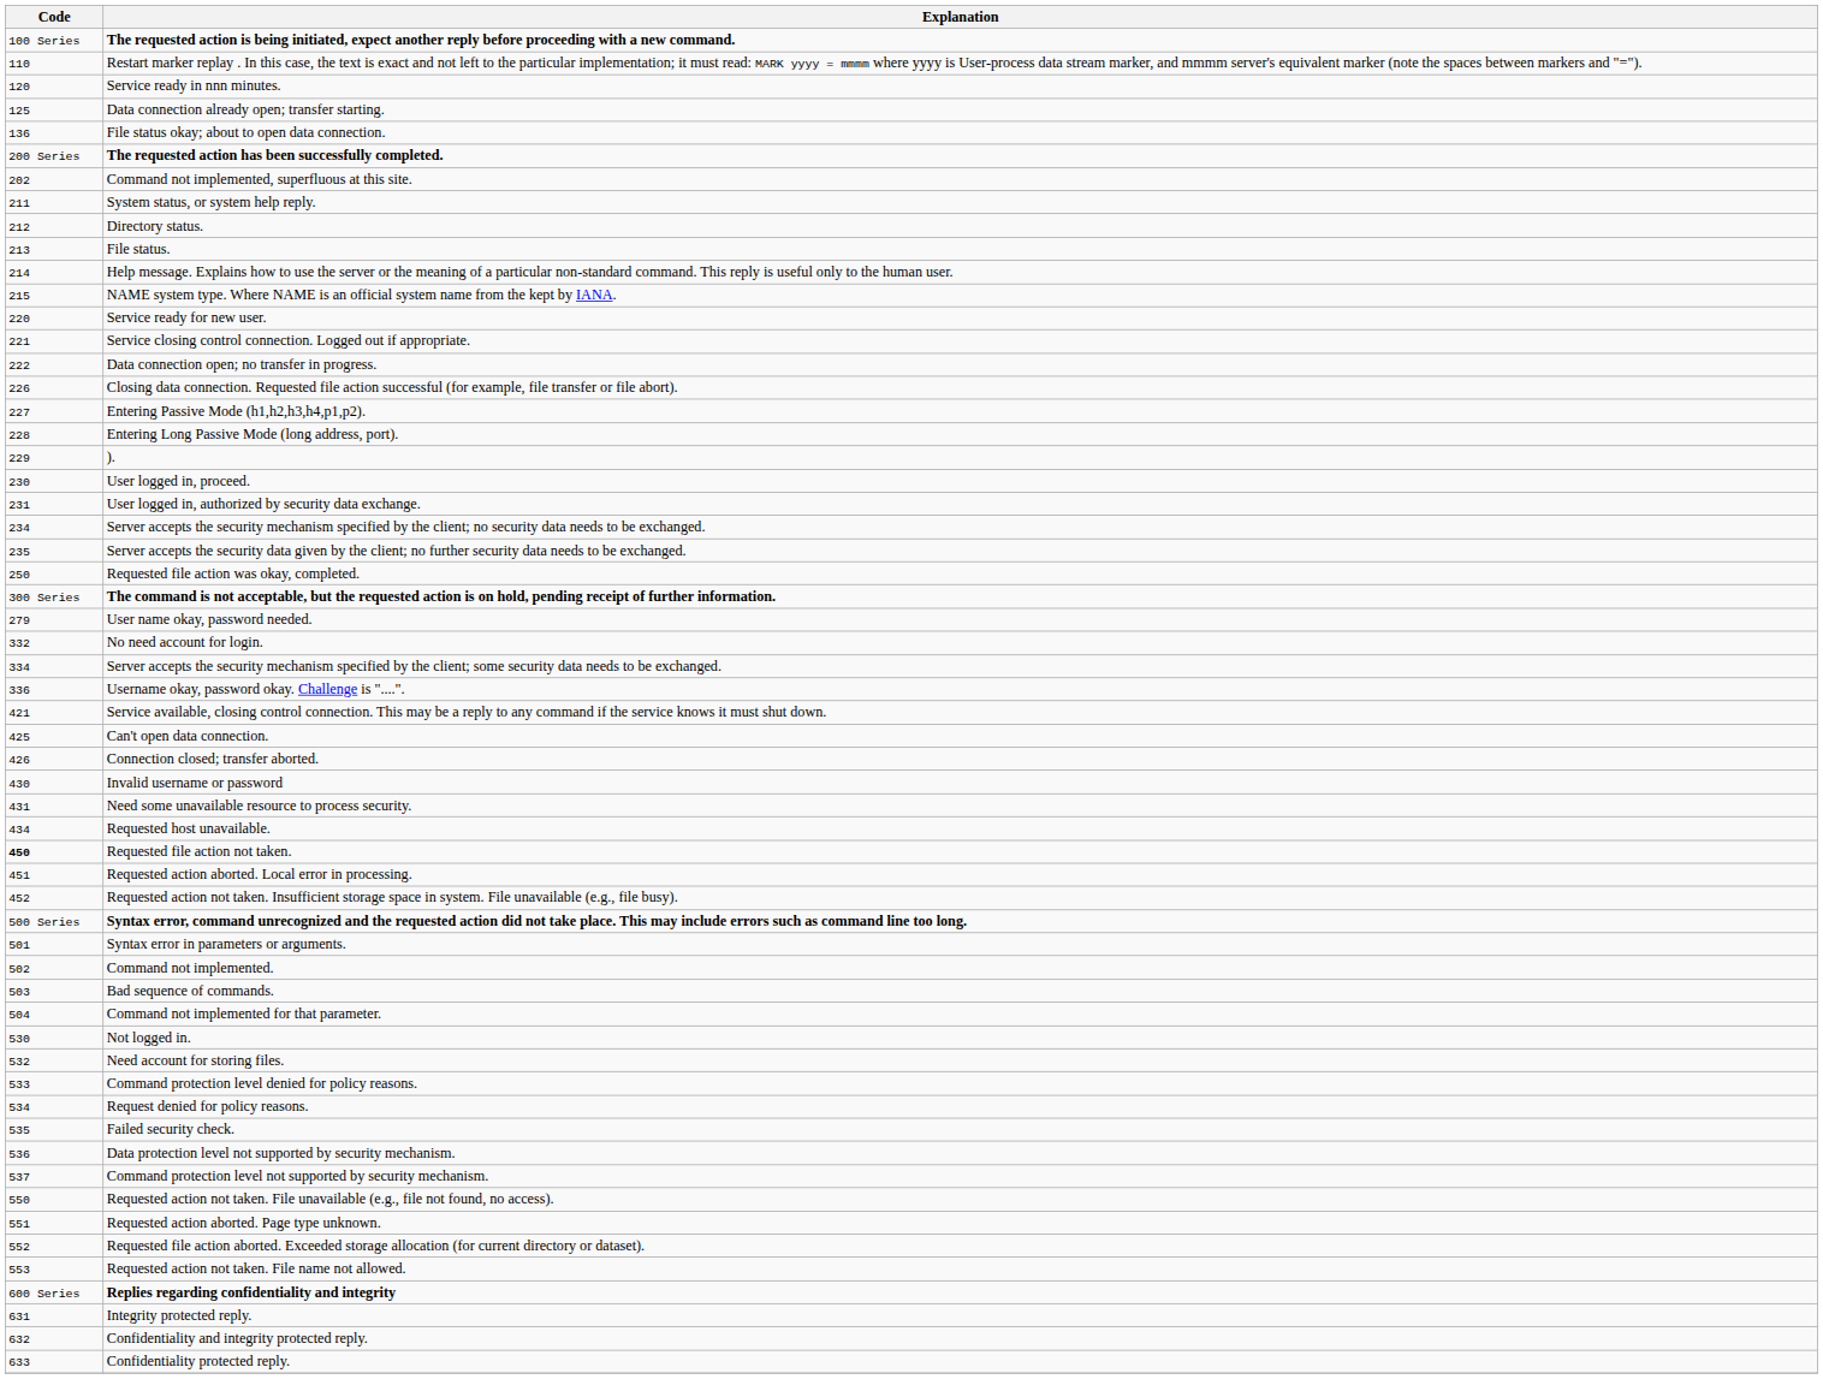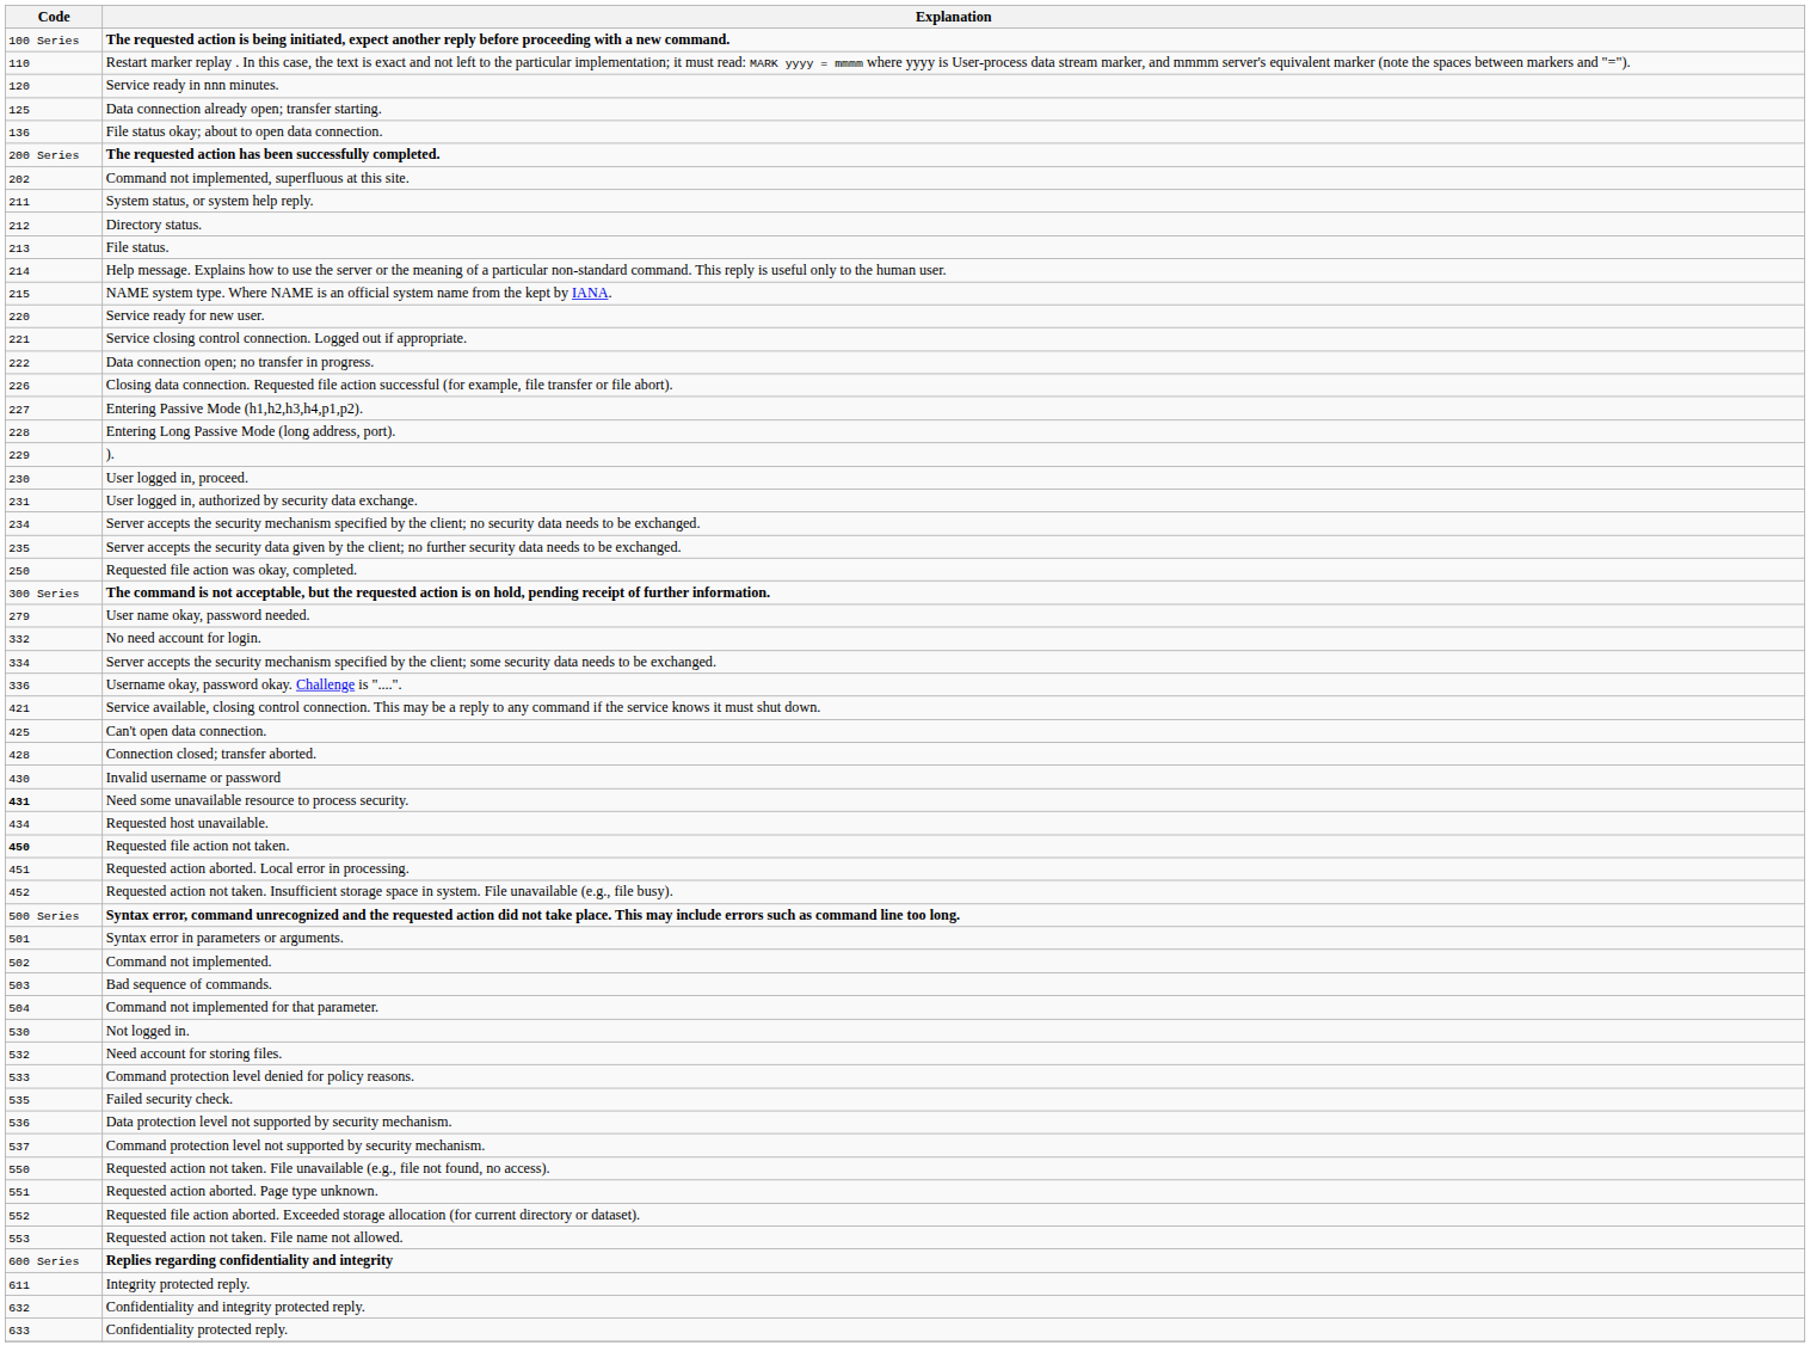 <table class="wikitable" style="width: 100%">
 <tr>
 <th style="width:100px">Code</th>
 <th>Explanation</th>
 </tr>
 <tr>
 <td><code>100 Series</code></td>
 <td><strong>The requested action is being initiated, expect another reply before proceeding with a new command.</strong></td>
 </tr>
 <tr>
 <td><code>110</code></td>
 <td>Restart marker replay . In this case, the text is exact and not left to the particular implementation; it must read: <code>MARK yyyy = mmmm</code> where yyyy is User-process data stream marker, and mmmm server's equivalent marker (note the spaces between markers and "=").</td>
 </tr>
 <tr>
 <td><code>120</code></td>
 <td>Service ready in nnn minutes.</td>
 </tr>
 <tr>
 <td><code>125</code></td>
 <td>Data connection already open; transfer starting.</td>
 </tr>
 <tr>
 <td><code>136</code></td>
 <td>File status okay; about to open data connection.</td>
 </tr>
 <tr>
 <td><code>200 Series</code></td>
 <td><strong>The requested action has been successfully completed.</strong></td>
 </tr>
 <tr>
 <td><code>202</code></td>
 <td>Command not implemented, superfluous at this site.</td>
 </tr>
 <tr>
 <td><code>211</code></td>
 <td>System status, or system help reply.</td>
 </tr>
 <tr>
 <td><code>212</code></td>
 <td>Directory status.</td>
 </tr>
 <tr>
 <td><code>213</code></td>
 <td>File status.</td>
 </tr>
 <tr>
 <td><code>214</code></td>
 <td>Help message. Explains how to use the server or the meaning of a particular non-standard command. This reply is useful only to the human user.</td>
 </tr>
 <tr>
 <td><code>215</code></td>
 <td>NAME system type. Where NAME is an official system name from the  kept by <a href='#'>IANA</a>.</td>
 </tr>
 <tr>
 <td><code>220</code></td>
 <td>Service ready for new user.</td>
 </tr>
 <tr>
 <td><code>221</code></td>
 <td>Service closing control connection. Logged out if appropriate.</td>
 </tr>
 <tr>
 <td><code>222</code></td>
 <td>Data connection open; no transfer in progress.</td>
 </tr>
 <tr>
 <td><code>226</code></td>
 <td>Closing data connection. Requested file action successful (for example, file transfer or file abort).</td>
 </tr>
 <tr>
 <td><code>227</code></td>
 <td>Entering Passive Mode (h1,h2,h3,h4,p1,p2).</td>
 </tr>
 <tr>
 <td><code>228</code></td>
 <td>Entering Long Passive Mode (long address, port).</td>
 </tr>
 <tr>
 <td><code>229</code></td>
 <td>).</td>
 </tr>
 <tr>
 <td><code>230</code></td>
 <td>User logged in, proceed.</td>
 </tr>
 <tr>
 <td><code>231</code></td>
 <td>User logged in, authorized by security data exchange.</td>
 </tr>
 <tr>
 <td><code>234</code></td>
 <td>Server accepts the security  mechanism specified by the client; no security data needs to be exchanged.</td>
 </tr>
 <tr>
 <td><code>235</code></td>
 <td>Server accepts the security data given by the client; no further security data needs to be exchanged.</td>
 </tr>
 <tr>
 <td><code>250</code></td>
 <td>Requested file action was okay, completed.</td>
 </tr>
 <tr>
 <td><code>300 Series</code></td>
 <td><strong>The command is not acceptable, but the requested action is on hold, pending receipt of further information.</strong></td>
 </tr>
 <tr>
 <td><code>279</code></td>
 <td>User name okay, password needed.</td>
 </tr>
 <tr>
 <td><code>332</code></td>
 <td>No need account for login.</td>
 </tr>
 <tr>
 <td><code>334</code></td>
 <td>Server accepts the security mechanism specified by the client; some security data needs to be exchanged.</td>
 </tr>
 <tr>
 <td><code>336</code></td>
 <td>Username okay, password okay.  <a href='#'>Challenge</a> is "....".</td>
 </tr>
 <tr>
 <td><code>421</code></td>
 <td>Service available, closing control connection. This may be a reply to any command if the service knows it must shut down.</td>
 </tr>
 <tr>
 <td><code>425</code></td>
 <td>Can't open data connection.</td>
 </tr>
 <tr>
-<td><code>426</code></td>
+<td><code>428</code></td>
 <td>Connection closed; transfer aborted.</td>
 </tr>
 <tr>
 <td><code>430</code></td>
 <td>Invalid username or password</td>
 </tr>
 <tr>
-<td><code>431</code></td>
+<td><strong><code>431</code></strong></td>
 <td>Need some unavailable resource to process security.</td>
 </tr>
 <tr>
 <td><code>434</code></td>
 <td>Requested host unavailable.</td>
 </tr>
 <tr>
 <td><strong><code>450</code></strong></td>
 <td>Requested file action not taken.</td>
 </tr>
 <tr>
 <td><code>451</code></td>
 <td>Requested action aborted. Local error in processing.</td>
 </tr>
 <tr>
 <td><code>452</code></td>
 <td>Requested action not taken. Insufficient storage space in system. File unavailable (e.g., file busy).</td>
 </tr>
 <tr>
 <td><code>500 Series</code></td>
 <td><strong>Syntax error, command unrecognized and the requested action did not take place. This may include errors such as command line too long.</strong></td>
 </tr>
 <tr>
 <td><code>501</code></td>
 <td>Syntax error in parameters or arguments.</td>
 </tr>
 <tr>
 <td><code>502</code></td>
 <td>Command not implemented.</td>
 </tr>
 <tr>
 <td><code>503</code></td>
 <td>Bad sequence of commands.</td>
 </tr>
 <tr>
 <td><code>504</code></td>
 <td>Command not implemented for that parameter.</td>
 </tr>
 <tr>
 <td><code>530</code></td>
 <td>Not logged in.</td>
 </tr>
 <tr>
 <td><code>532</code></td>
 <td>Need account for storing files.</td>
 </tr>
 <tr>
 <td><code>533</code></td>
 <td>Command protection level denied for policy reasons.</td>
 </tr>
 <tr>
-<td><code>534</code></td>
-<td>Request denied for policy reasons.</td>
-</tr>
-<tr>
 <td><code>535</code></td>
 <td>Failed security check.</td>
 </tr>
 <tr>
 <td><code>536</code></td>
 <td>Data protection level not supported by security mechanism.</td>
 </tr>
 <tr>
 <td><code>537</code></td>
 <td>Command protection level not supported by security mechanism.</td>
 </tr>
 <tr>
 <td><code>550</code></td>
 <td>Requested action not taken. File unavailable (e.g., file not found, no access).</td>
 </tr>
 <tr>
 <td><code>551</code></td>
 <td>Requested action aborted. Page type unknown.</td>
 </tr>
 <tr>
 <td><code>552</code></td>
 <td>Requested file action aborted. Exceeded storage allocation (for current directory or dataset).</td>
 </tr>
 <tr>
 <td><code>553</code></td>
 <td>Requested action not taken. File name not allowed.</td>
 </tr>
 <tr>
 <td><code>600 Series</code></td>
 <td><strong>Replies regarding confidentiality and integrity</strong></td>
 </tr>
 <tr>
-<td><code>631</code></td>
+<td><code>611</code></td>
 <td>Integrity protected reply.</td>
 </tr>
 <tr>
 <td><code>632</code></td>
 <td>Confidentiality and integrity protected reply.</td>
 </tr>
 <tr>
 <td><code>633</code></td>
 <td>Confidentiality protected reply.</td>
 </tr>
 <tr>
 </tr>
 </table>
